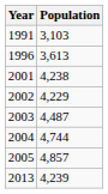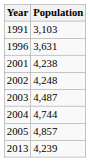 <table class="wikitable">
 <tr>
 <th>Year</th>
 <th>Population</th>
 </tr>
 <tr>
 <td>1991</td>
 <td>3,103</td>
 </tr>
 <tr>
 <td>1996</td>
-<td>3,613</td>
+<td>3,631</td>
 </tr>
 <tr>
 <td>2001</td>
 <td>4,238</td>
 </tr>
 <tr>
 <td>2002</td>
-<td>4,229</td>
+<td>4,248</td>
 </tr>
 <tr>
 <td>2003</td>
 <td>4,487</td>
 </tr>
 <tr>
 <td>2004</td>
 <td>4,744</td>
 </tr>
 <tr>
 <td>2005</td>
 <td>4,857</td>
 </tr>
 <tr>
 <td>2013</td>
 <td>4,239</td>
 </tr>
 </table>
